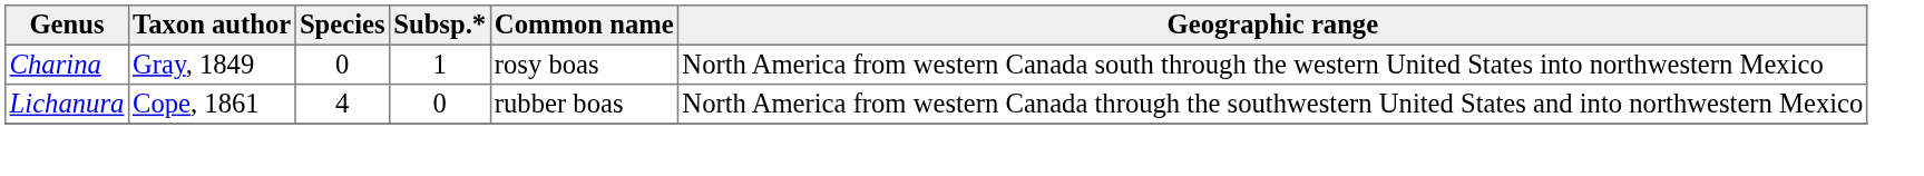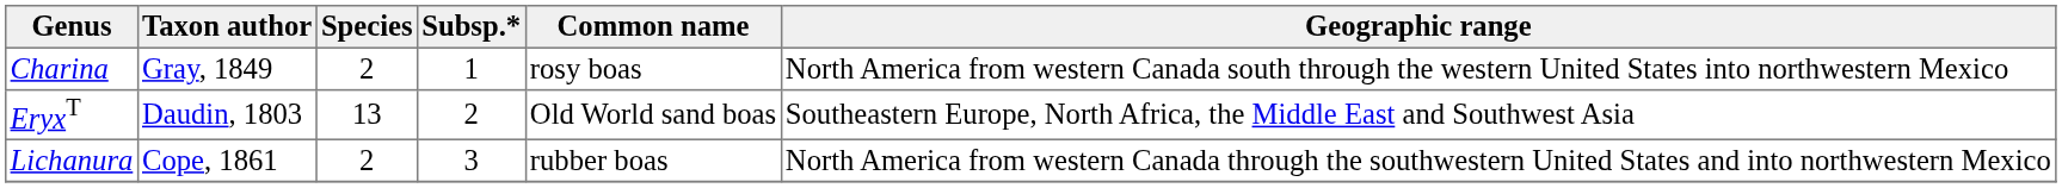 <table cellspacing=0 cellpadding=2 border=1 style="border-collapse: collapse;">
 <tr>
 <th bgcolor="#f0f0f0">Genus</th>
 <th bgcolor="#f0f0f0">Taxon author</th>
 <th bgcolor="#f0f0f0">Species</th>
 <th bgcolor="#f0f0f0">Subsp.*</th>
 <th bgcolor="#f0f0f0">Common name</th>
 <th bgcolor="#f0f0f0">Geographic range</th>
 </tr>
 <tr>
 <td><em><a href='#'>Charina</a></em></td>
 <td><a href='#'>Gray</a>, 1849</td>
-<td align="center">0</td>
+<td align="center">2</td>
 <td align="center">1</td>
 <td>rosy boas</td>
 <td>North America from western Canada south through the western United States into northwestern Mexico</td>
 </tr>
 <tr>
+<td><em><a href='#'>Eryx</a></em><span><sup>T</sup></span></td>
+<td><a href='#'>Daudin</a>, 1803</td>
+<td align="center">13</td>
+<td align="center">2</td>
+<td>Old World sand boas</td>
+<td>Southeastern Europe, North Africa, the <a href='#'>Middle East</a> and Southwest Asia</td>
+</tr>
+<tr>
 <td><em><a href='#'>Lichanura</a></em></td>
 <td><a href='#'>Cope</a>, 1861</td>
-<td align="center">4</td>
-<td align="center">0</td>
+<td align="center">2</td>
+<td align="center">3</td>
 <td>rubber boas</td>
 <td>North America from western Canada through the southwestern United States and into northwestern Mexico</td>
 </tr>
 <tr>
 </tr>
 </table>
